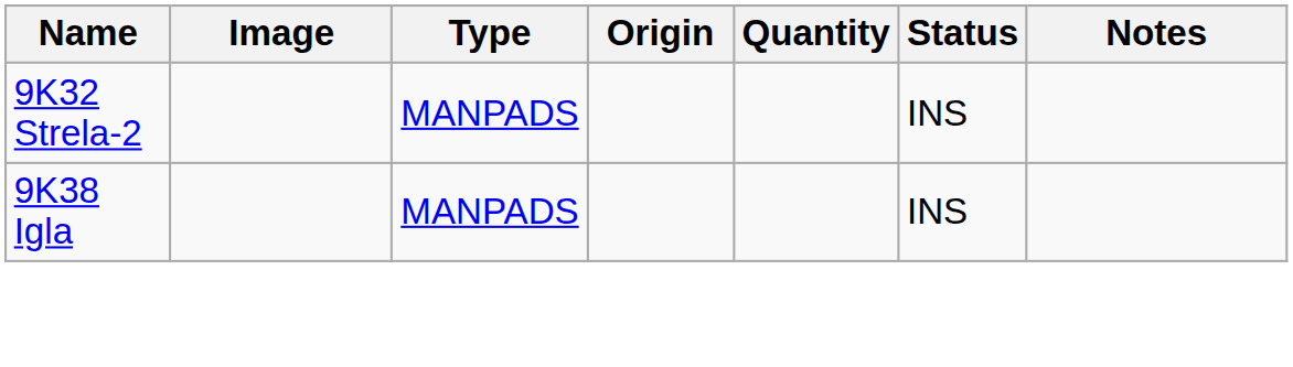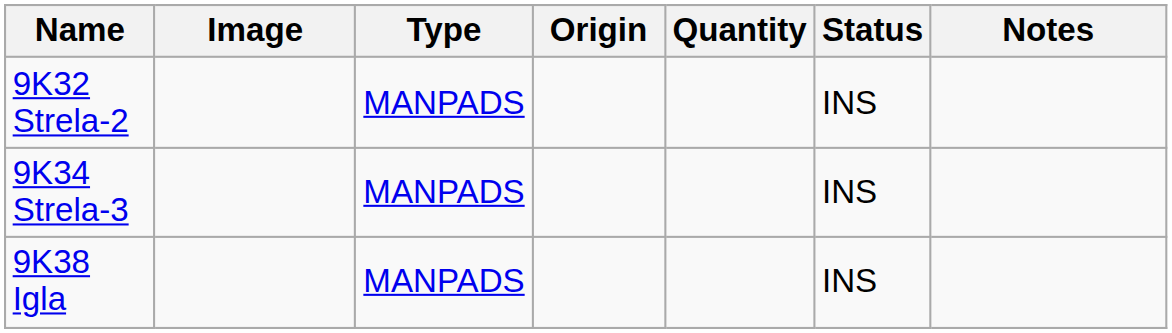 <table class="wikitable" style="width:90%;">
 <tr>
 <th width=14%>Name</th>
 <th width=20%>Image</th>
 <th width=14%>Type</th>
 <th width=12%>Origin</th>
 <th width=10%>Quantity</th>
 <th width=06%>Status</th>
 <th width=24%>Notes</th>
 </tr>
 <tr>
 <td><a href='#'>9K32 Strela-2</a></td>
 <td></td>
 <td><a href='#'>MANPADS</a></td>
 <td></td>
 <td></td>
 <td>INS</td>
 <td></td>
 </tr>
 <tr>
+<td><a href='#'>9K34 Strela-3</a></td>
+<td></td>
+<td><a href='#'>MANPADS</a></td>
+<td></td>
+<td></td>
+<td>INS</td>
+<td></td>
+</tr>
+<tr>
 <td><a href='#'>9K38 Igla</a></td>
 <td></td>
 <td><a href='#'>MANPADS</a></td>
 <td></td>
 <td></td>
 <td>INS</td>
 <td></td>
 </tr>
 </table>
